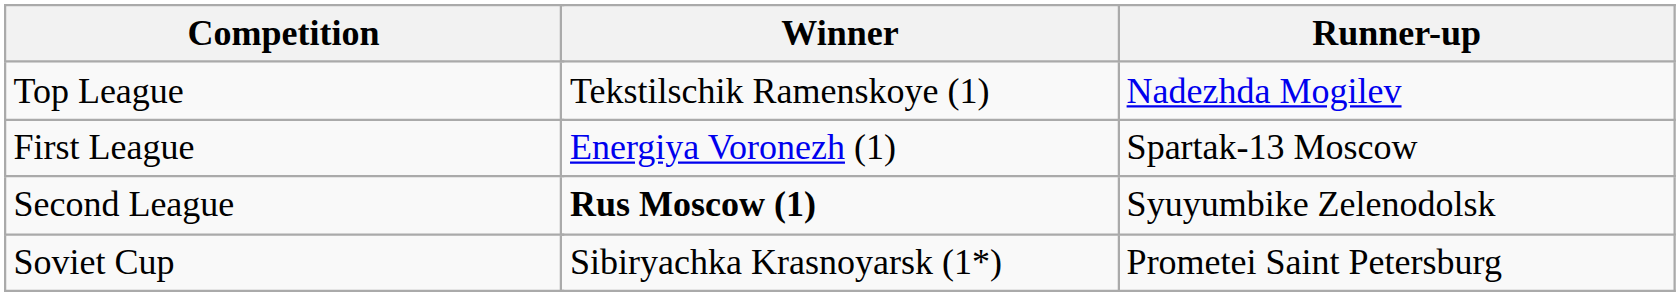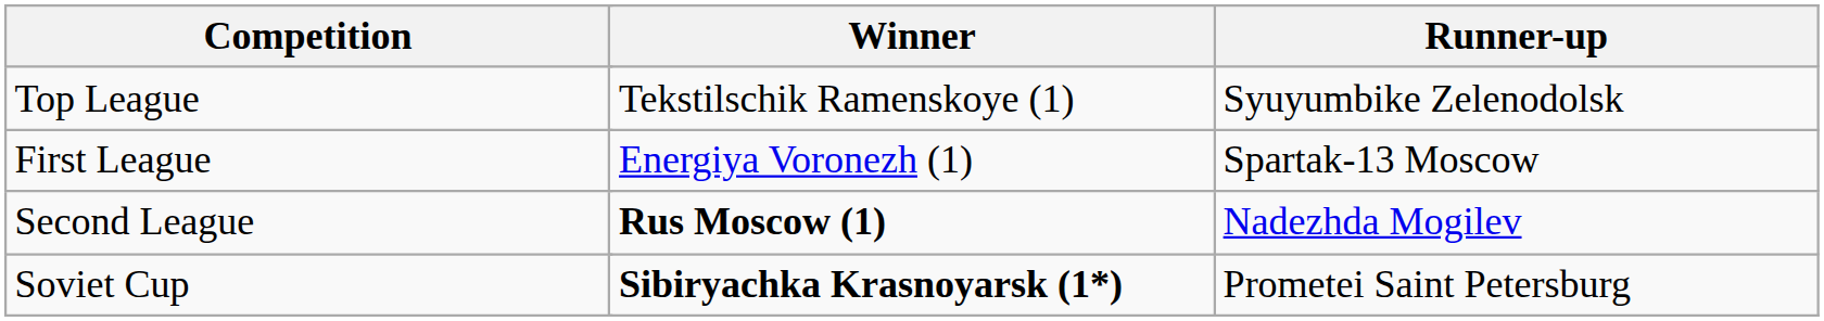 <table class="wikitable">
 <tr>
 <th style="width:15em" colspan=2>Competition</th>
 <th style="width:15em">Winner</th>
 <th style="width:15em">Runner-up</th>
 </tr>
 <tr>
 <td colspan=2>Top League</td>
 <td>Tekstilschik Ramenskoye (1)</td>
-<td><a href='#'>Nadezhda Mogilev</a></td>
+<td>Syuyumbike Zelenodolsk</td>
 </tr>
 <tr>
 <td colspan=2>First League</td>
 <td><a href='#'>Energiya Voronezh</a> (1)</td>
 <td>Spartak-13 Moscow</td>
 </tr>
 <tr>
 <td colspan=2>Second League</td>
 <td><strong>Rus Moscow (1)</strong></td>
-<td>Syuyumbike Zelenodolsk</td>
+<td><a href='#'>Nadezhda Mogilev</a></td>
 </tr>
 <tr>
 <td colspan=2>Soviet Cup</td>
-<td>Sibiryachka Krasnoyarsk (1*)</td>
+<td><strong>Sibiryachka Krasnoyarsk (1*)</strong></td>
 <td>Prometei Saint Petersburg</td>
 </tr>
 </table>
